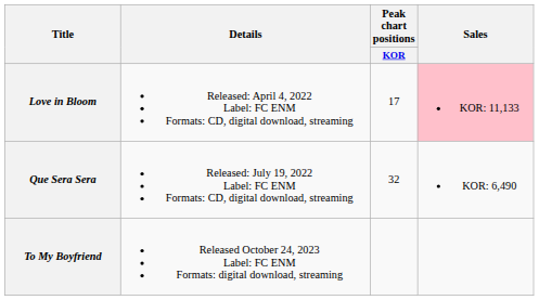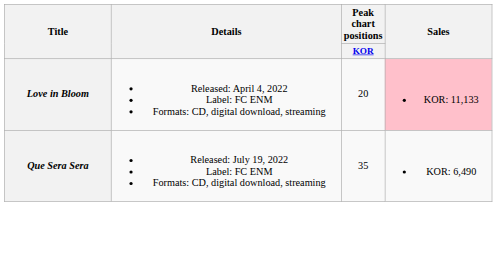 <table class="wikitable plainrowheaders" style="text-align:center;">
 <tr>
 <th rowspan="2" style="width:10em;">Title</th>
 <th rowspan="2" style="width:22em;">Details</th>
 <th scope="col" colspan="1">Peak chart positions</th>
 <th rowspan="2" style="width:10em;">Sales</th>
 </tr>
 <tr>
 <th scope="col" style="font-size:90%; width:2.5em"><a href='#'>KOR</a><br></th>
 </tr>
 <tr>
 <th scope="row"><em>Love in Bloom</em></th>
 <td><br><ul><li>Released: April 4, 2022</li><li>Label: FC ENM</li><li>Formats: CD, digital download, streaming</li></ul></td>
-<td>17</td>
+<td>20</td>
 <td style="background: pink;"><br><ul><li>KOR: 11,133</li></ul></td>
 </tr>
 <tr>
 <th scope="row"><em>Que Sera Sera</em></th>
 <td><br><ul><li>Released: July 19, 2022</li><li>Label: FC ENM</li><li>Formats: CD, digital download, streaming</li></ul></td>
-<td>32</td>
+<td>35</td>
 <td><br><ul><li>KOR: 6,490</li></ul></td>
 </tr>
-<tr>
-<th scope="row"><em>To My Boyfriend</em></th>
-<td><br><ul><li>Released October 24, 2023</li><li>Label: FC ENM</li><li>Formats: digital download, streaming</li></ul></td>
-<td></td>
-<td></td>
-</tr>
 </table>
